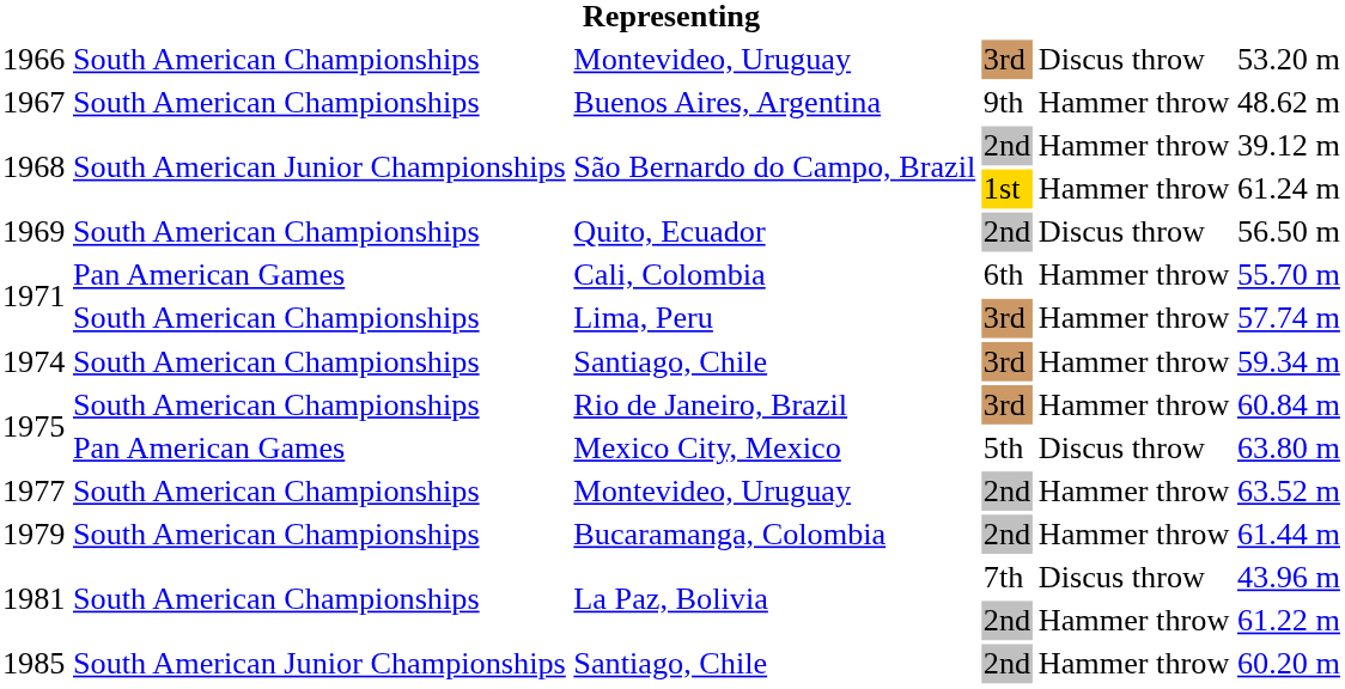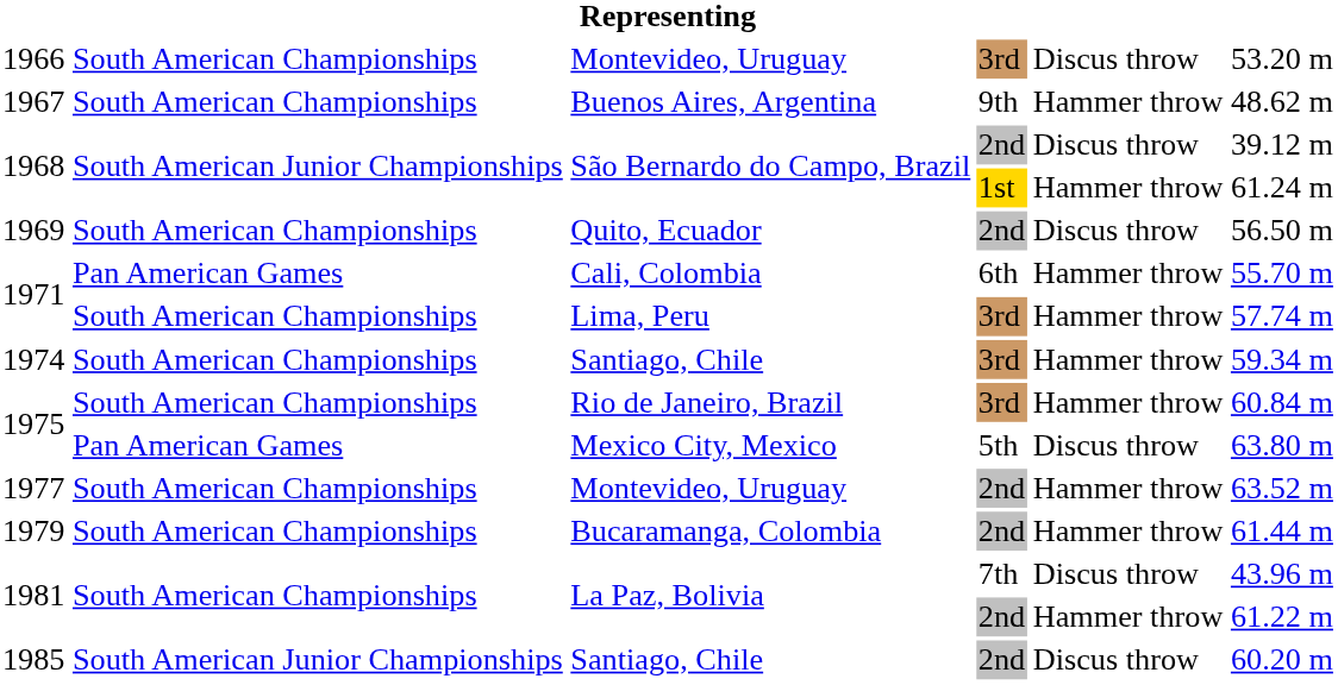 <table>
 <tr>
 <th colspan="6">Representing </th>
 </tr>
 <tr>
 <td>1966</td>
 <td><a href='#'>South American Championships</a></td>
 <td><a href='#'>Montevideo, Uruguay</a></td>
 <td bgcolor=cc9966>3rd</td>
 <td>Discus throw</td>
 <td>53.20 m</td>
 </tr>
 <tr>
 <td>1967</td>
 <td><a href='#'>South American Championships</a></td>
 <td><a href='#'>Buenos Aires, Argentina</a></td>
 <td>9th</td>
 <td>Hammer throw</td>
 <td>48.62 m</td>
 </tr>
 <tr>
 <td rowspan=2>1968</td>
 <td rowspan=2><a href='#'>South American Junior Championships</a></td>
 <td rowspan=2><a href='#'>São Bernardo do Campo, Brazil</a></td>
 <td bgcolor=silver>2nd</td>
-<td>Hammer throw</td>
+<td>Discus throw</td>
 <td>39.12 m</td>
 </tr>
 <tr>
 <td bgcolor=gold>1st</td>
 <td>Hammer throw</td>
 <td>61.24 m</td>
 </tr>
 <tr>
 <td>1969</td>
 <td><a href='#'>South American Championships</a></td>
 <td><a href='#'>Quito, Ecuador</a></td>
 <td bgcolor=silver>2nd</td>
 <td>Discus throw</td>
 <td>56.50 m</td>
 </tr>
 <tr>
 <td rowspan=2>1971</td>
 <td><a href='#'>Pan American Games</a></td>
 <td><a href='#'>Cali, Colombia</a></td>
 <td>6th</td>
 <td>Hammer throw</td>
 <td><a href='#'>55.70 m</a></td>
 </tr>
 <tr>
 <td><a href='#'>South American Championships</a></td>
 <td><a href='#'>Lima, Peru</a></td>
 <td bgcolor=cc9966>3rd</td>
 <td>Hammer throw</td>
 <td><a href='#'>57.74 m</a></td>
 </tr>
 <tr>
 <td>1974</td>
 <td><a href='#'>South American Championships</a></td>
 <td><a href='#'>Santiago, Chile</a></td>
 <td bgcolor=cc9966>3rd</td>
 <td>Hammer throw</td>
 <td><a href='#'>59.34 m</a></td>
 </tr>
 <tr>
 <td rowspan=2>1975</td>
 <td><a href='#'>South American Championships</a></td>
 <td><a href='#'>Rio de Janeiro, Brazil</a></td>
 <td bgcolor=cc9966>3rd</td>
 <td>Hammer throw</td>
 <td><a href='#'>60.84 m</a></td>
 </tr>
 <tr>
 <td><a href='#'>Pan American Games</a></td>
 <td><a href='#'>Mexico City, Mexico</a></td>
 <td>5th</td>
 <td>Discus throw</td>
 <td><a href='#'>63.80 m</a></td>
 </tr>
 <tr>
 <td>1977</td>
 <td><a href='#'>South American Championships</a></td>
 <td><a href='#'>Montevideo, Uruguay</a></td>
 <td bgcolor=silver>2nd</td>
 <td>Hammer throw</td>
 <td><a href='#'>63.52 m</a></td>
 </tr>
 <tr>
 <td>1979</td>
 <td><a href='#'>South American Championships</a></td>
 <td><a href='#'>Bucaramanga, Colombia</a></td>
 <td bgcolor=silver>2nd</td>
 <td>Hammer throw</td>
 <td><a href='#'>61.44 m</a></td>
 </tr>
 <tr>
 <td rowspan=2>1981</td>
 <td rowspan=2><a href='#'>South American Championships</a></td>
 <td rowspan=2><a href='#'>La Paz, Bolivia</a></td>
 <td>7th</td>
 <td>Discus throw</td>
 <td><a href='#'>43.96 m</a></td>
 </tr>
 <tr>
 <td bgcolor=silver>2nd</td>
 <td>Hammer throw</td>
 <td><a href='#'>61.22 m</a></td>
 </tr>
 <tr>
 <td>1985</td>
 <td><a href='#'>South American Junior Championships</a></td>
 <td><a href='#'>Santiago, Chile</a></td>
 <td bgcolor=silver>2nd</td>
-<td>Hammer throw</td>
+<td>Discus throw</td>
 <td><a href='#'>60.20 m</a></td>
 </tr>
 </table>
